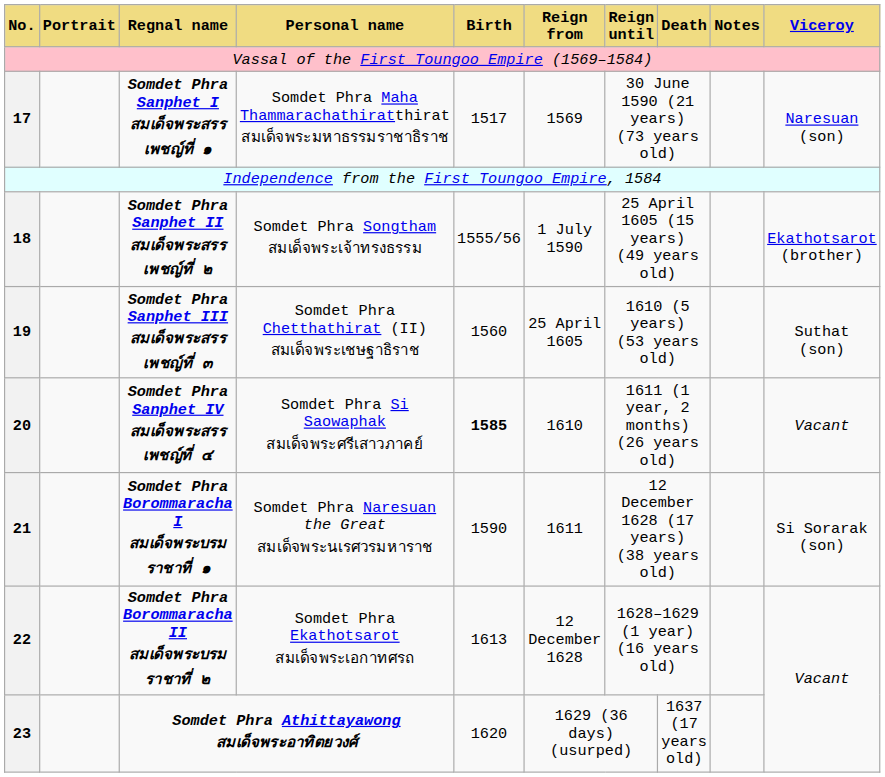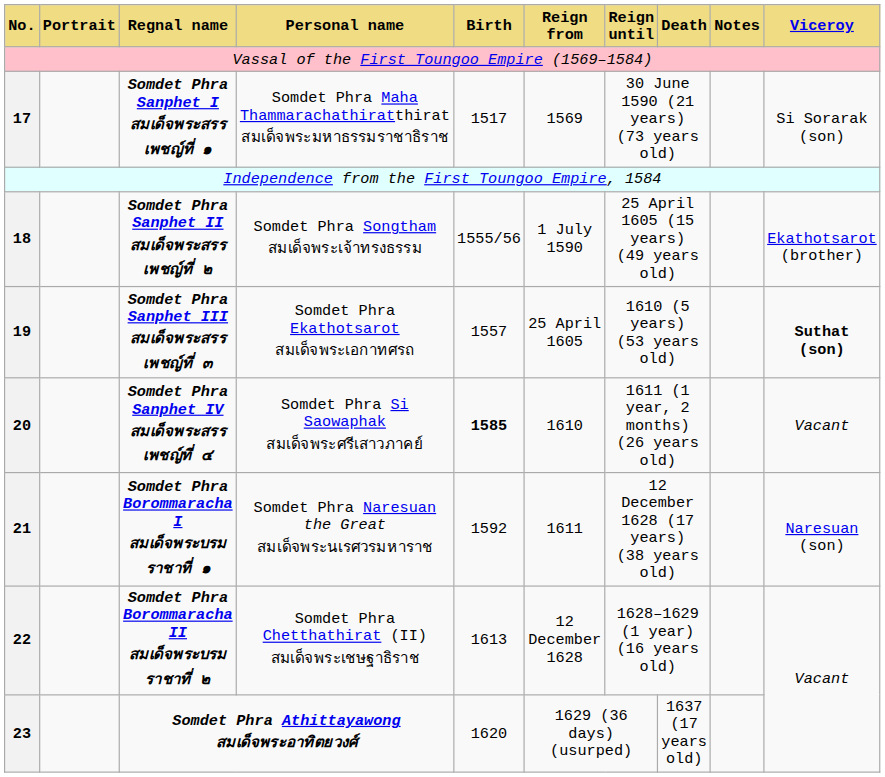 <table width=100% class="wikitable">
 <tr>
 <th style="background-color:#F0DC82" width=3%>No.</th>
 <th style="background-color:#F0DC82" width=1%>Portrait</th>
 <th style="background-color:#F0DC82" width=19%>Regnal name</th>
 <th style="background-color:#F0DC82" width=18%>Personal name</th>
 <th style="background-color:#F0DC82" width=4%>Birth</th>
 <th style="background-color:#F0DC82" width=4%>Reign from</th>
 <th style="background-color:#F0DC82" width=4%>Reign until</th>
 <th style="background-color:#F0DC82" width=4%>Death</th>
 <th style="background-color:#F0DC82" width=25%>Notes</th>
 <th style="background-color:#F0DC82" width=1%><a href='#'>Viceroy</a></th>
 </tr>
 <tr>
 <td align="center" colspan="10" style="background-color:#FFC0CB"><em>Vassal of the <a href='#'>First Toungoo Empire</a> (1569–1584)</em></td>
 </tr>
 <tr>
 <th align="center">17</th>
 <td align="center"></td>
 <td align="center"><strong><em>Somdet Phra<em> <a href='#'>Sanphet I</a><strong><br>สมเด็จพระสรรเพชญ์ที่ ๑</td>
 <td align="center"></em></strong>Somdet Phra</em> <a href='#'>Maha Thammarachathirat</a>thirat</strong><br>สมเด็จพระมหาธรรมราชาธิราช</td>
 <td align="center">1517</td>
 <td align="center">1569</td>
 <td align="center" colspan="2"> 30 June 1590 (21 years)<br>(73 years old)</td>
 <td></td>
-<td align="center"><br><a href='#'>Naresuan</a><br>(son)</td>
+<td align="center"><br>Si Sorarak<br>(son)</td>
 </tr>
 <tr>
 <td align="center" colspan="10" style="background: #E0FFFF;"><em><a href='#'>Independence</a> from the <a href='#'>First Toungoo Empire</a>, 1584</em></td>
 </tr>
 <tr>
 <th align="center">18</th>
 <td align="center"></td>
 <td align="center"><strong><em>Somdet Phra<em> <a href='#'>Sanphet II</a><strong><br> สมเด็จพระสรรเพชญ์ที่ ๒</td>
 <td align="center"></em></strong>Somdet Phra</em> <a href='#'>Songtham</a></strong><br>สมเด็จพระเจ้าทรงธรรม</td>
 <td align="center">1555/56</td>
 <td align="center">1 July 1590</td>
 <td align="center" colspan="2">25 April 1605 (15 years)<br>(49 years old)</td>
 <td></td>
 <td align="center"><br><a href='#'>Ekathotsarot</a><br>(brother)</td>
 </tr>
 <tr>
 <th align="center">19</th>
 <td align="center"></td>
 <td align="center"><strong><em>Somdet Phra<em> <a href='#'>Sanphet III</a><strong><br>สมเด็จพระสรรเพชญ์ที่ ๓</td>
-<td align="center"></em></strong>Somdet Phra</em> <a href='#'>Chetthathirat</a> (II)</strong><br>สมเด็จพระเชษฐาธิราช</td>
-<td align="center">1560</td>
+<td align="center"></em></strong>Somdet Phra</em> <a href='#'>Ekathotsarot</a></strong><br>สมเด็จพระเอกาทศรถ</td>
+<td align="center">1557</td>
 <td align="center">25 April 1605</td>
 <td align="center" colspan="2">1610 (5 years)<br>(53 years old)</td>
 <td></td>
-<td align="center"><br>Suthat<br>(son)</td>
+<td align="center"><strong><br>Suthat<br>(son)</strong></td>
 </tr>
 <tr>
 <th align="center">20</th>
 <td align="center"></td>
 <td align="center"><strong><em>Somdet Phra<em> <a href='#'>Sanphet IV</a><strong><br>สมเด็จพระสรรเพชญ์ที่ ๔</td>
 <td align="center"></em></strong>Somdet Phra</em> <a href='#'>Si Saowaphak</a></strong><br>สมเด็จพระศรีเสาวภาคย์</td>
 <td align="center"><strong>1585</strong></td>
 <td align="center">1610</td>
 <td align="center" colspan="2">1611 (1 year, 2 months)<br>(26 years old)</td>
 <td></td>
 <td align="center"><em>Vacant</em></td>
 </tr>
 <tr>
 <th align="center">21</th>
 <td align="center"></td>
 <td align="center"><strong><em>Somdet Phra<em> <a href='#'>Borommaracha I</a><strong><br>สมเด็จพระบรมราชาที่ ๑</td>
 <td align="center"></em></strong>Somdet Phra</em> <a href='#'>Naresuan</a></strong> <em>the Great</em><br>สมเด็จพระนเรศวรมหาราช</td>
-<td align="center">1590</td>
+<td align="center">1592</td>
 <td align="center">1611</td>
 <td align="center" colspan="2">12 December 1628 (17 years)<br>(38 years old)</td>
 <td></td>
-<td align="center"><br>Si Sorarak<br>(son)</td>
+<td align="center"><br><a href='#'>Naresuan</a><br>(son)</td>
 </tr>
 <tr>
 <th align="center">22</th>
 <td align="center"></td>
 <td align="center"><strong><em>Somdet Phra<em> <a href='#'>Borommaracha II</a><strong><br>สมเด็จพระบรมราชาที่ ๒</td>
-<td align="center"></em></strong>Somdet Phra</em> <a href='#'>Ekathotsarot</a></strong><br>สมเด็จพระเอกาทศรถ</td>
+<td align="center"></em></strong>Somdet Phra</em> <a href='#'>Chetthathirat</a> (II)</strong><br>สมเด็จพระเชษฐาธิราช</td>
 <td align="center"> 1613</td>
 <td align="center">12 December 1628</td>
 <td align="center" colspan="2">1628–1629 (1 year)<br>(16 years old)</td>
 <td></td>
 <td rowspan="2" align="center"><em>Vacant</em></td>
 </tr>
 <tr>
 <th align="center">23</th>
 <td align="center"></td>
 <td align="center" colspan="2"><strong><em>Somdet Phra<em> <a href='#'>Athittayawong</a><strong><br>สมเด็จพระอาทิตยวงศ์</td>
 <td align="center">1620</td>
 <td align="center" colspan="2">1629 (36 days)<br></em>(usurped)<em></td>
 <td align="center">1637<br>(17 years old)</td>
 <td></td>
 </tr>
 </table>
